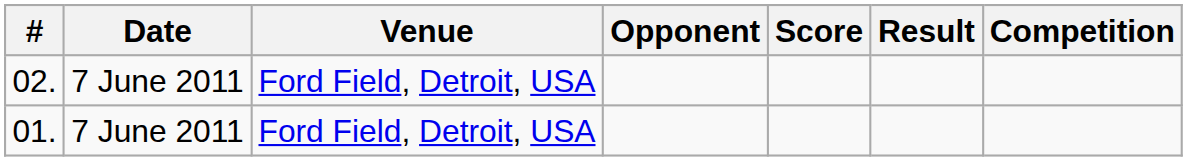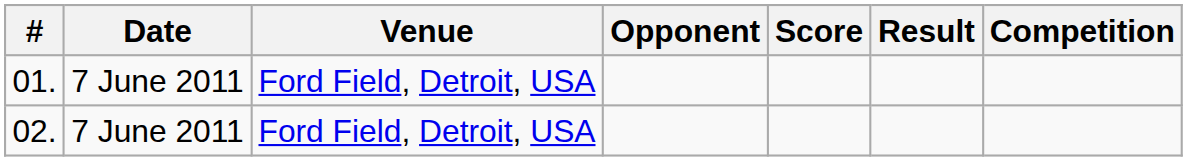 <table class="wikitable" style="font-size: 95%;">
 <tr>
 <th>#</th>
 <th>Date</th>
 <th>Venue</th>
 <th>Opponent</th>
 <th>Score</th>
 <th>Result</th>
 <th>Competition</th>
 </tr>
 <tr>
+<td>01.</td>
+<td>7 June 2011</td>
+<td><a href='#'>Ford Field</a>, <a href='#'>Detroit</a>, <a href='#'>USA</a></td>
+<td></td>
+<td></td>
+<td></td>
+<td></td>
+</tr>
+<tr>
 <td>02.</td>
 <td>7 June 2011</td>
 <td><a href='#'>Ford Field</a>, <a href='#'>Detroit</a>, <a href='#'>USA</a></td>
 <td></td>
 <td></td>
 <td></td>
 <td></td>
 </tr>
-<tr>
-<td>01.</td>
-<td>7 June 2011</td>
-<td><a href='#'>Ford Field</a>, <a href='#'>Detroit</a>, <a href='#'>USA</a></td>
-<td></td>
-<td></td>
-<td></td>
-<td></td>
-</tr>
 </table>
